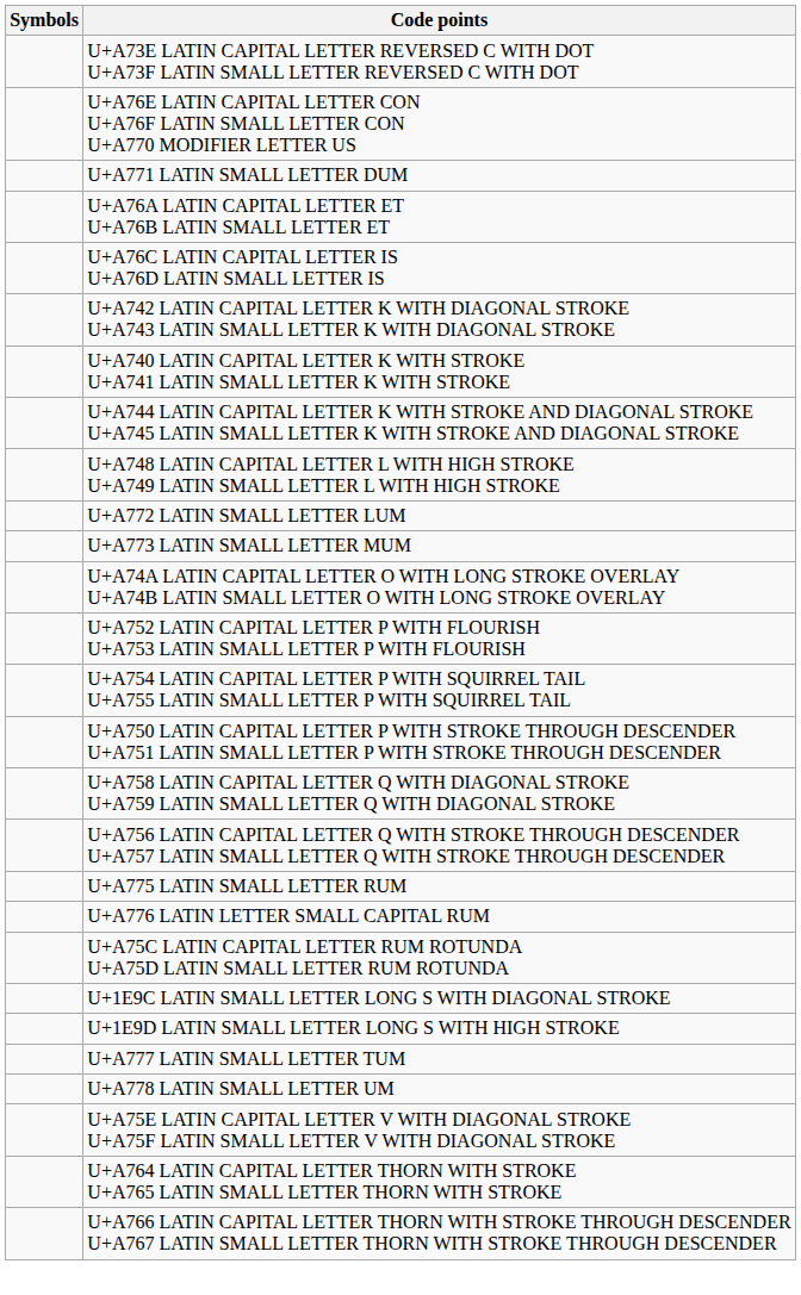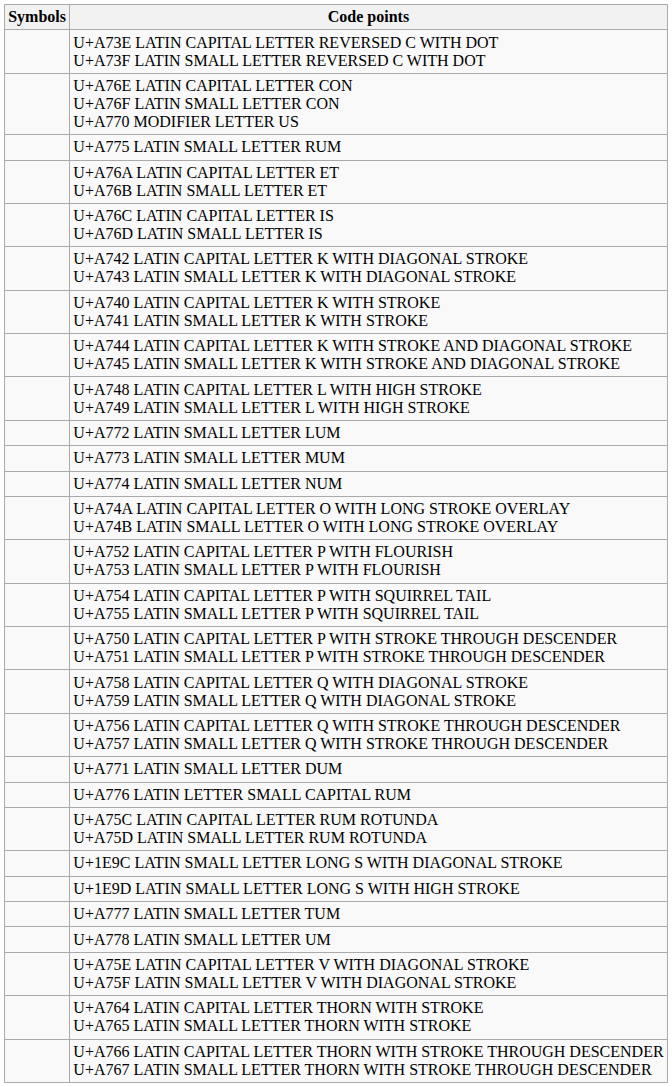 <table class="wikitable collapsible">
 <tr>
 <th>Symbols</th>
 <th>Code points</th>
 </tr>
 <tr>
 <td></td>
 <td>U+A73E LATIN CAPITAL LETTER REVERSED C WITH DOT<br>U+A73F LATIN SMALL LETTER REVERSED C WITH DOT</td>
 </tr>
 <tr>
 <td></td>
 <td>U+A76E LATIN CAPITAL LETTER CON<br>U+A76F LATIN SMALL LETTER CON<br>U+A770 MODIFIER LETTER US</td>
 </tr>
 <tr>
 <td></td>
-<td>U+A771 LATIN SMALL LETTER DUM</td>
+<td>U+A775 LATIN SMALL LETTER RUM</td>
 </tr>
 <tr>
 <td></td>
 <td>U+A76A LATIN CAPITAL LETTER ET<br>U+A76B LATIN SMALL LETTER ET</td>
 </tr>
 <tr>
 <td></td>
 <td>U+A76C LATIN CAPITAL LETTER IS<br>U+A76D LATIN SMALL LETTER IS</td>
 </tr>
 <tr>
 <td></td>
 <td>U+A742 LATIN CAPITAL LETTER K WITH DIAGONAL STROKE<br>U+A743 LATIN SMALL LETTER K WITH DIAGONAL STROKE</td>
 </tr>
 <tr>
 <td></td>
 <td>U+A740 LATIN CAPITAL LETTER K WITH STROKE<br>U+A741 LATIN SMALL LETTER K WITH STROKE</td>
 </tr>
 <tr>
 <td></td>
 <td>U+A744 LATIN CAPITAL LETTER K WITH STROKE AND DIAGONAL STROKE<br>U+A745 LATIN SMALL LETTER K WITH STROKE AND DIAGONAL STROKE</td>
 </tr>
 <tr>
 <td></td>
 <td>U+A748 LATIN CAPITAL LETTER L WITH HIGH STROKE<br>U+A749 LATIN SMALL LETTER L WITH HIGH STROKE</td>
 </tr>
 <tr>
 <td></td>
 <td>U+A772 LATIN SMALL LETTER LUM</td>
 </tr>
 <tr>
 <td></td>
 <td>U+A773 LATIN SMALL LETTER MUM</td>
 </tr>
 <tr>
 <td></td>
+<td>U+A774 LATIN SMALL LETTER NUM</td>
+</tr>
+<tr>
+<td></td>
 <td>U+A74A LATIN CAPITAL LETTER O WITH LONG STROKE OVERLAY<br>U+A74B LATIN SMALL LETTER O WITH LONG STROKE OVERLAY</td>
 </tr>
 <tr>
 <td></td>
 <td>U+A752 LATIN CAPITAL LETTER P WITH FLOURISH<br>U+A753 LATIN SMALL LETTER P WITH FLOURISH</td>
 </tr>
 <tr>
 <td></td>
 <td>U+A754 LATIN CAPITAL LETTER P WITH SQUIRREL TAIL<br>U+A755 LATIN SMALL LETTER P WITH SQUIRREL TAIL</td>
 </tr>
 <tr>
 <td></td>
 <td>U+A750 LATIN CAPITAL LETTER P WITH STROKE THROUGH DESCENDER<br>U+A751 LATIN SMALL LETTER P WITH STROKE THROUGH DESCENDER</td>
 </tr>
 <tr>
 <td></td>
 <td>U+A758 LATIN CAPITAL LETTER Q WITH DIAGONAL STROKE<br>U+A759 LATIN SMALL LETTER Q WITH DIAGONAL STROKE</td>
 </tr>
 <tr>
 <td></td>
 <td>U+A756 LATIN CAPITAL LETTER Q WITH STROKE THROUGH DESCENDER<br>U+A757 LATIN SMALL LETTER Q WITH STROKE THROUGH DESCENDER</td>
 </tr>
 <tr>
 <td></td>
-<td>U+A775 LATIN SMALL LETTER RUM</td>
+<td>U+A771 LATIN SMALL LETTER DUM</td>
 </tr>
 <tr>
 <td></td>
 <td>U+A776 LATIN LETTER SMALL CAPITAL RUM</td>
 </tr>
 <tr>
 <td></td>
 <td>U+A75C LATIN CAPITAL LETTER RUM ROTUNDA<br>U+A75D LATIN SMALL LETTER RUM ROTUNDA</td>
 </tr>
 <tr>
 <td></td>
 <td>U+1E9C LATIN SMALL LETTER LONG S WITH DIAGONAL STROKE</td>
 </tr>
 <tr>
 <td></td>
 <td>U+1E9D LATIN SMALL LETTER LONG S WITH HIGH STROKE</td>
 </tr>
 <tr>
 <td></td>
 <td>U+A777 LATIN SMALL LETTER TUM</td>
 </tr>
 <tr>
 <td></td>
 <td>U+A778 LATIN SMALL LETTER UM</td>
 </tr>
 <tr>
 <td></td>
 <td>U+A75E LATIN CAPITAL LETTER V WITH DIAGONAL STROKE<br>U+A75F LATIN SMALL LETTER V WITH DIAGONAL STROKE</td>
 </tr>
 <tr>
 <td></td>
 <td>U+A764 LATIN CAPITAL LETTER THORN WITH STROKE<br>U+A765 LATIN SMALL LETTER THORN WITH STROKE</td>
 </tr>
 <tr>
 <td></td>
 <td>U+A766 LATIN CAPITAL LETTER THORN WITH STROKE THROUGH DESCENDER<br>U+A767 LATIN SMALL LETTER THORN WITH STROKE THROUGH DESCENDER</td>
 </tr>
 </table>
